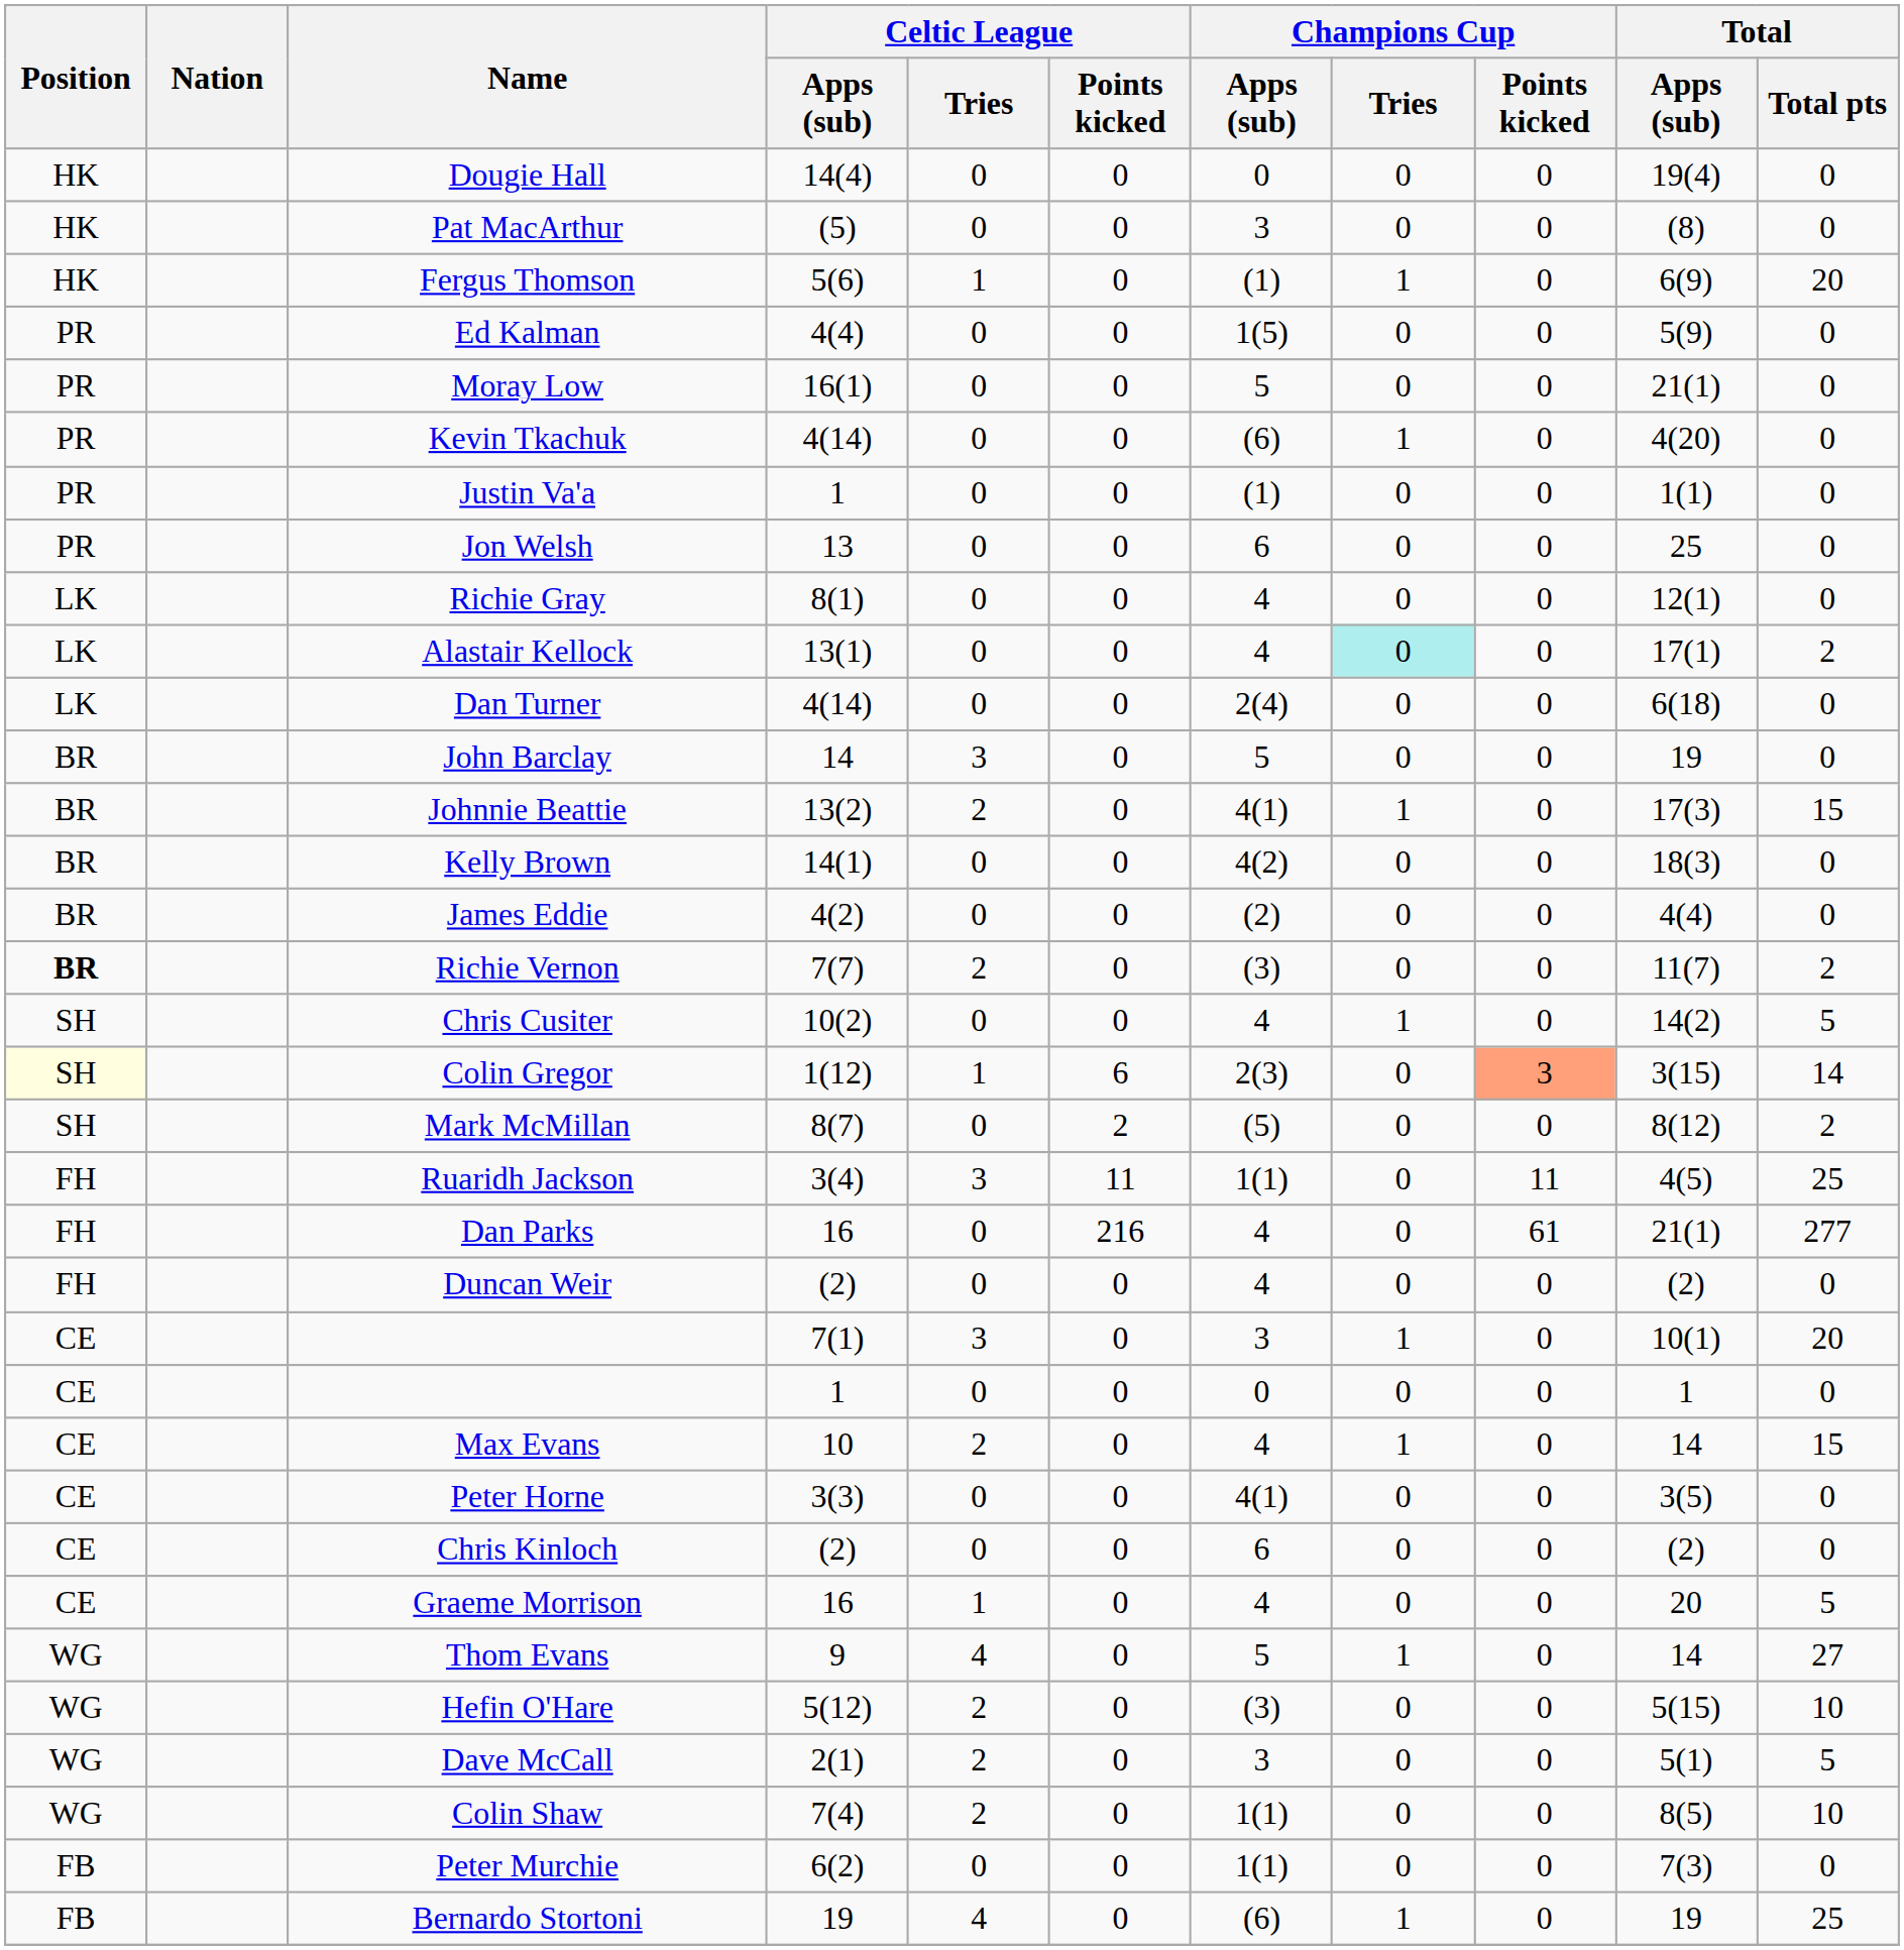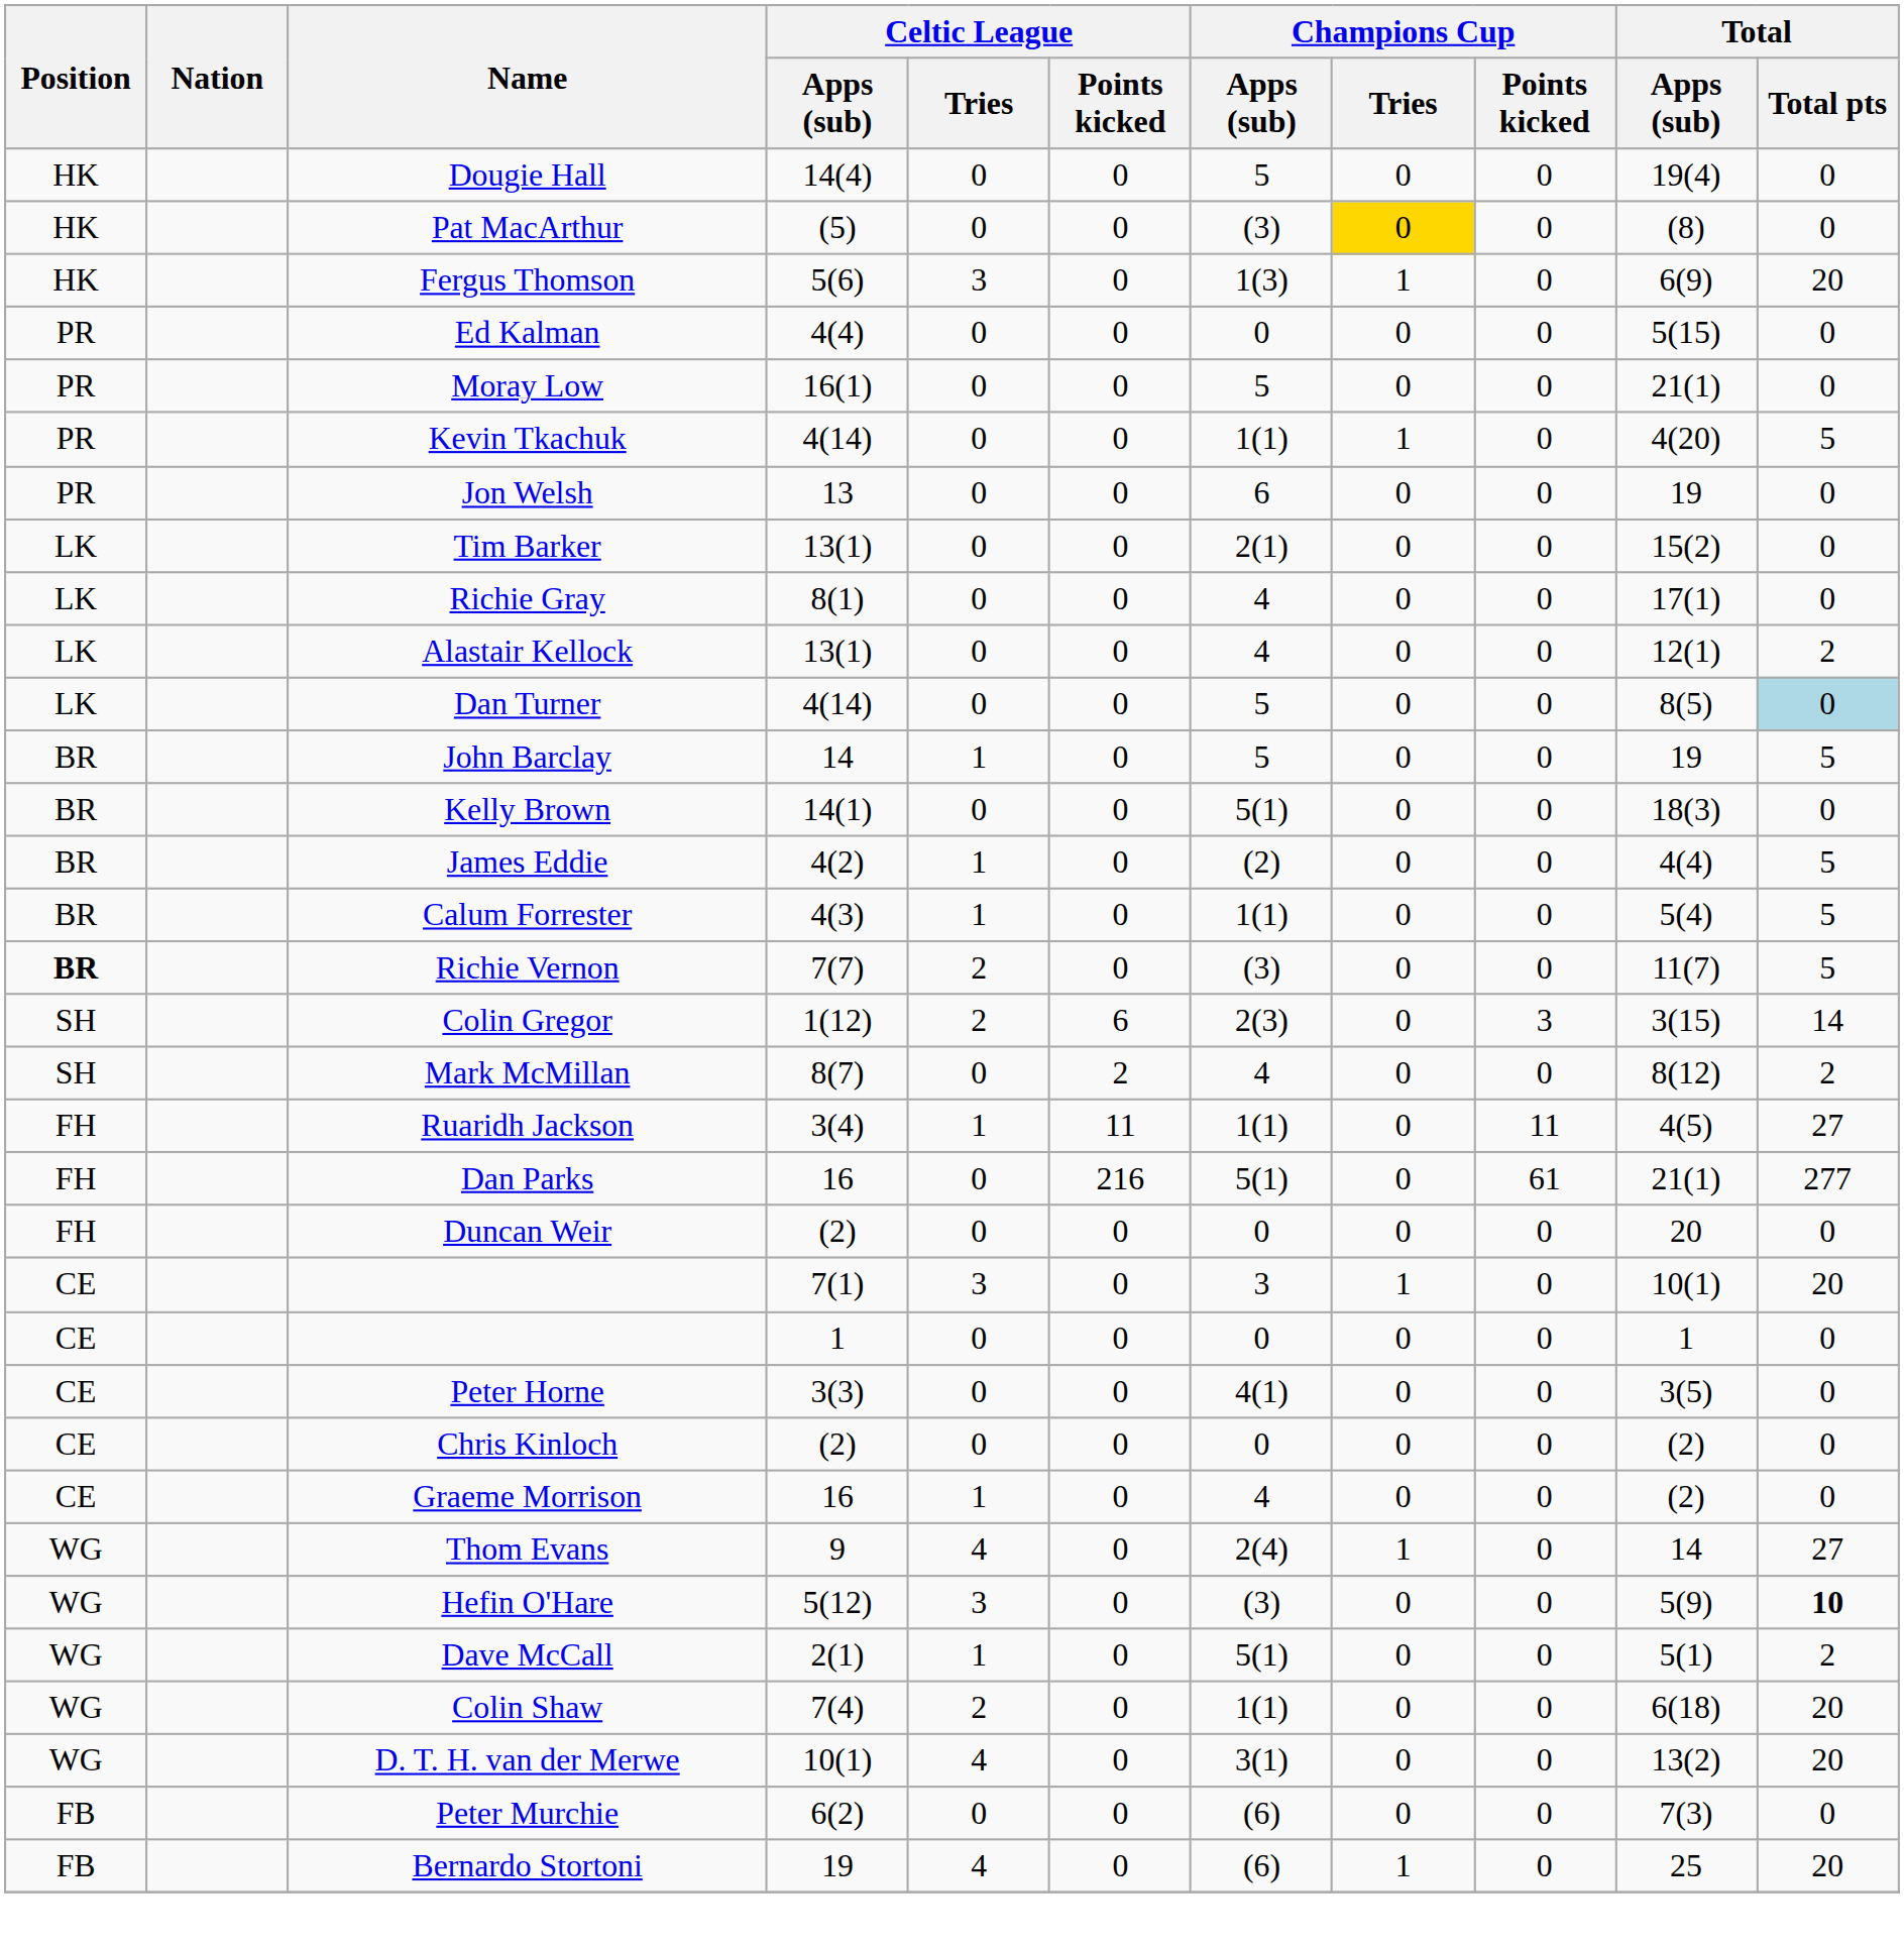 <table class="wikitable" style="font-size: 95%; text-align: center;">
 <tr>
 <th rowspan=2 width=60>Position</th>
 <th rowspan=2 width=60>Nation</th>
 <th rowspan=2 width=220>Name</th>
 <th colspan=3 width=150><a href='#'>Celtic League</a></th>
 <th colspan=3 width=150><a href='#'>Champions Cup</a></th>
 <th colspan=2>Total</th>
 </tr>
 <tr>
 <th rowspan=1 style="width:60px;">Apps<br>(sub)</th>
 <th rowspan=1 style="width:60px;">Tries</th>
 <th rowspan=1 style="width:60px;">Points<br>kicked</th>
 <th rowspan=1 style="width:60px;">Apps<br>(sub)</th>
 <th rowspan=1 style="width:60px;">Tries</th>
 <th rowspan=1 style="width:60px;">Points<br>kicked</th>
 <th rowspan=1 style="width:60px;">Apps<br>(sub)</th>
 <th rowspan=1 style="width:60px;">Total pts</th>
 </tr>
 <tr>
 <td>HK</td>
 <td></td>
 <td><a href='#'>Dougie Hall</a></td>
 <td>14(4)</td>
 <td>0</td>
 <td>0</td>
-<td>0</td>
+<td>5</td>
 <td>0</td>
 <td>0</td>
 <td>19(4)</td>
 <td>0</td>
 </tr>
 <tr>
 <td>HK</td>
 <td></td>
 <td><a href='#'>Pat MacArthur</a></td>
 <td>(5)</td>
 <td>0</td>
 <td>0</td>
-<td>3</td>
-<td>0</td>
+<td>(3)</td>
+<td style="background: gold;">0</td>
 <td>0</td>
 <td>(8)</td>
 <td>0</td>
 </tr>
 <tr>
 <td>HK</td>
 <td></td>
 <td><a href='#'>Fergus Thomson</a></td>
 <td>5(6)</td>
-<td>1</td>
+<td>3</td>
 <td>0</td>
-<td>(1)</td>
+<td>1(3)</td>
 <td>1</td>
 <td>0</td>
 <td>6(9)</td>
 <td>20</td>
 </tr>
 <tr>
 <td>PR</td>
 <td></td>
 <td><a href='#'>Ed Kalman</a></td>
 <td>4(4)</td>
 <td>0</td>
 <td>0</td>
-<td>1(5)</td>
 <td>0</td>
 <td>0</td>
-<td>5(9)</td>
+<td>0</td>
+<td>5(15)</td>
 <td>0</td>
 </tr>
 <tr>
 <td>PR</td>
 <td></td>
 <td><a href='#'>Moray Low</a></td>
 <td>16(1)</td>
 <td>0</td>
 <td>0</td>
 <td>5</td>
 <td>0</td>
 <td>0</td>
 <td>21(1)</td>
 <td>0</td>
 </tr>
 <tr>
 <td>PR</td>
 <td></td>
 <td><a href='#'>Kevin Tkachuk</a></td>
 <td>4(14)</td>
 <td>0</td>
 <td>0</td>
-<td>(6)</td>
+<td>1(1)</td>
 <td>1</td>
 <td>0</td>
 <td>4(20)</td>
-<td>0</td>
-</tr>
-<tr>
-<td>PR</td>
-<td></td>
-<td><a href='#'>Justin Va'a</a></td>
-<td>1</td>
-<td>0</td>
-<td>0</td>
-<td>(1)</td>
-<td>0</td>
-<td>0</td>
-<td>1(1)</td>
-<td>0</td>
+<td>5</td>
 </tr>
 <tr>
 <td>PR</td>
 <td></td>
 <td><a href='#'>Jon Welsh</a></td>
 <td>13</td>
 <td>0</td>
 <td>0</td>
 <td>6</td>
 <td>0</td>
 <td>0</td>
-<td>25</td>
+<td>19</td>
+<td>0</td>
+</tr>
+<tr>
+<td>LK</td>
+<td></td>
+<td><a href='#'>Tim Barker</a></td>
+<td>13(1)</td>
+<td>0</td>
+<td>0</td>
+<td>2(1)</td>
+<td>0</td>
+<td>0</td>
+<td>15(2)</td>
 <td>0</td>
 </tr>
 <tr>
 <td>LK</td>
 <td></td>
 <td><a href='#'>Richie Gray</a></td>
 <td>8(1)</td>
 <td>0</td>
 <td>0</td>
 <td>4</td>
 <td>0</td>
 <td>0</td>
-<td>12(1)</td>
+<td>17(1)</td>
 <td>0</td>
 </tr>
 <tr>
 <td>LK</td>
 <td></td>
 <td><a href='#'>Alastair Kellock</a></td>
 <td>13(1)</td>
 <td>0</td>
 <td>0</td>
 <td>4</td>
-<td style="background: paleturquoise;">0</td>
 <td>0</td>
-<td>17(1)</td>
+<td>0</td>
+<td>12(1)</td>
 <td>2</td>
 </tr>
 <tr>
 <td>LK</td>
 <td></td>
 <td><a href='#'>Dan Turner</a></td>
 <td>4(14)</td>
 <td>0</td>
 <td>0</td>
-<td>2(4)</td>
+<td>5</td>
 <td>0</td>
 <td>0</td>
-<td>6(18)</td>
-<td>0</td>
+<td>8(5)</td>
+<td style="background: lightblue;">0</td>
 </tr>
 <tr>
 <td>BR</td>
 <td></td>
 <td><a href='#'>John Barclay</a></td>
 <td>14</td>
-<td>3</td>
+<td>1</td>
 <td>0</td>
 <td>5</td>
 <td>0</td>
 <td>0</td>
 <td>19</td>
-<td>0</td>
-</tr>
-<tr>
-<td>BR</td>
-<td></td>
-<td><a href='#'>Johnnie Beattie</a></td>
-<td>13(2)</td>
-<td>2</td>
-<td>0</td>
-<td>4(1)</td>
-<td>1</td>
-<td>0</td>
-<td>17(3)</td>
-<td>15</td>
+<td>5</td>
 </tr>
 <tr>
 <td>BR</td>
 <td></td>
 <td><a href='#'>Kelly Brown</a></td>
 <td>14(1)</td>
 <td>0</td>
 <td>0</td>
-<td>4(2)</td>
+<td>5(1)</td>
 <td>0</td>
 <td>0</td>
 <td>18(3)</td>
 <td>0</td>
 </tr>
 <tr>
 <td>BR</td>
 <td></td>
 <td><a href='#'>James Eddie</a></td>
 <td>4(2)</td>
-<td>0</td>
+<td>1</td>
 <td>0</td>
 <td>(2)</td>
 <td>0</td>
 <td>0</td>
 <td>4(4)</td>
+<td>5</td>
+</tr>
+<tr>
+<td>BR</td>
+<td></td>
+<td><a href='#'>Calum Forrester</a></td>
+<td>4(3)</td>
+<td>1</td>
 <td>0</td>
+<td>1(1)</td>
+<td>0</td>
+<td>0</td>
+<td>5(4)</td>
+<td>5</td>
 </tr>
 <tr>
 <td><strong>BR</strong></td>
 <td></td>
 <td><a href='#'>Richie Vernon</a></td>
 <td>7(7)</td>
 <td>2</td>
 <td>0</td>
 <td>(3)</td>
 <td>0</td>
 <td>0</td>
 <td>11(7)</td>
-<td>2</td>
+<td>5</td>
 </tr>
 <tr>
 <td>SH</td>
 <td></td>
-<td><a href='#'>Chris Cusiter</a></td>
-<td>10(2)</td>
-<td>0</td>
-<td>0</td>
-<td>4</td>
-<td>1</td>
-<td>0</td>
-<td>14(2)</td>
-<td>5</td>
-</tr>
-<tr>
-<td style="background: lightyellow;">SH</td>
-<td></td>
 <td><a href='#'>Colin Gregor</a></td>
 <td>1(12)</td>
-<td>1</td>
+<td>2</td>
 <td>6</td>
 <td>2(3)</td>
 <td>0</td>
-<td style="background: lightsalmon;">3</td>
+<td>3</td>
 <td>3(15)</td>
 <td>14</td>
 </tr>
 <tr>
 <td>SH</td>
 <td></td>
 <td><a href='#'>Mark McMillan</a></td>
 <td>8(7)</td>
 <td>0</td>
 <td>2</td>
-<td>(5)</td>
+<td>4</td>
 <td>0</td>
 <td>0</td>
 <td>8(12)</td>
 <td>2</td>
 </tr>
 <tr>
 <td>FH</td>
 <td></td>
 <td><a href='#'>Ruaridh Jackson</a></td>
 <td>3(4)</td>
-<td>3</td>
+<td>1</td>
 <td>11</td>
 <td>1(1)</td>
 <td>0</td>
 <td>11</td>
 <td>4(5)</td>
-<td>25</td>
+<td>27</td>
 </tr>
 <tr>
 <td>FH</td>
 <td></td>
 <td><a href='#'>Dan Parks</a></td>
 <td>16</td>
 <td>0</td>
 <td>216</td>
-<td>4</td>
+<td>5(1)</td>
 <td>0</td>
 <td>61</td>
 <td>21(1)</td>
 <td>277</td>
 </tr>
 <tr>
 <td>FH</td>
 <td></td>
 <td><a href='#'>Duncan Weir</a></td>
 <td>(2)</td>
 <td>0</td>
 <td>0</td>
-<td>4</td>
 <td>0</td>
 <td>0</td>
-<td>(2)</td>
+<td>0</td>
+<td>20</td>
 <td>0</td>
 </tr>
 <tr>
 <td>CE</td>
 <td></td>
 <td></td>
 <td>7(1)</td>
 <td>3</td>
 <td>0</td>
 <td>3</td>
 <td>1</td>
 <td>0</td>
 <td>10(1)</td>
 <td>20</td>
 </tr>
 <tr>
 <td>CE</td>
 <td></td>
 <td></td>
 <td>1</td>
 <td>0</td>
 <td>0</td>
 <td>0</td>
 <td>0</td>
 <td>0</td>
 <td>1</td>
 <td>0</td>
 </tr>
 <tr>
 <td>CE</td>
 <td></td>
-<td><a href='#'>Max Evans</a></td>
-<td>10</td>
-<td>2</td>
-<td>0</td>
-<td>4</td>
-<td>1</td>
-<td>0</td>
-<td>14</td>
-<td>15</td>
-</tr>
-<tr>
-<td>CE</td>
-<td></td>
 <td><a href='#'>Peter Horne</a></td>
 <td>3(3)</td>
 <td>0</td>
 <td>0</td>
 <td>4(1)</td>
 <td>0</td>
 <td>0</td>
 <td>3(5)</td>
 <td>0</td>
 </tr>
 <tr>
 <td>CE</td>
 <td></td>
 <td><a href='#'>Chris Kinloch</a></td>
 <td>(2)</td>
 <td>0</td>
 <td>0</td>
-<td>6</td>
+<td>0</td>
 <td>0</td>
 <td>0</td>
 <td>(2)</td>
 <td>0</td>
 </tr>
 <tr>
 <td>CE</td>
 <td></td>
 <td><a href='#'>Graeme Morrison</a></td>
 <td>16</td>
 <td>1</td>
 <td>0</td>
 <td>4</td>
 <td>0</td>
 <td>0</td>
-<td>20</td>
-<td>5</td>
+<td>(2)</td>
+<td>0</td>
 </tr>
 <tr>
 <td>WG</td>
 <td></td>
 <td><a href='#'>Thom Evans</a></td>
 <td>9</td>
 <td>4</td>
 <td>0</td>
-<td>5</td>
+<td>2(4)</td>
 <td>1</td>
 <td>0</td>
 <td>14</td>
 <td>27</td>
 </tr>
 <tr>
 <td>WG</td>
 <td></td>
 <td><a href='#'>Hefin O'Hare</a></td>
 <td>5(12)</td>
-<td>2</td>
+<td>3</td>
 <td>0</td>
 <td>(3)</td>
 <td>0</td>
 <td>0</td>
-<td>5(15)</td>
-<td>10</td>
+<td>5(9)</td>
+<td><strong>10</strong></td>
 </tr>
 <tr>
 <td>WG</td>
 <td></td>
 <td><a href='#'>Dave McCall</a></td>
 <td>2(1)</td>
-<td>2</td>
+<td>1</td>
 <td>0</td>
-<td>3</td>
+<td>5(1)</td>
 <td>0</td>
 <td>0</td>
 <td>5(1)</td>
-<td>5</td>
+<td>2</td>
 </tr>
 <tr>
 <td>WG</td>
 <td></td>
 <td><a href='#'>Colin Shaw</a></td>
 <td>7(4)</td>
 <td>2</td>
 <td>0</td>
 <td>1(1)</td>
 <td>0</td>
 <td>0</td>
-<td>8(5)</td>
-<td>10</td>
+<td>6(18)</td>
+<td>20</td>
+</tr>
+<tr>
+<td>WG</td>
+<td></td>
+<td><a href='#'>D. T. H. van der Merwe</a></td>
+<td>10(1)</td>
+<td>4</td>
+<td>0</td>
+<td>3(1)</td>
+<td>0</td>
+<td>0</td>
+<td>13(2)</td>
+<td>20</td>
 </tr>
 <tr>
 <td>FB</td>
 <td></td>
 <td><a href='#'>Peter Murchie</a></td>
 <td>6(2)</td>
 <td>0</td>
 <td>0</td>
-<td>1(1)</td>
+<td>(6)</td>
 <td>0</td>
 <td>0</td>
 <td>7(3)</td>
 <td>0</td>
 </tr>
 <tr>
 <td>FB</td>
 <td></td>
 <td><a href='#'>Bernardo Stortoni</a></td>
 <td>19</td>
 <td>4</td>
 <td>0</td>
 <td>(6)</td>
 <td>1</td>
 <td>0</td>
-<td>19</td>
 <td>25</td>
+<td>20</td>
 </tr>
 <tr>
 </tr>
 </table>
